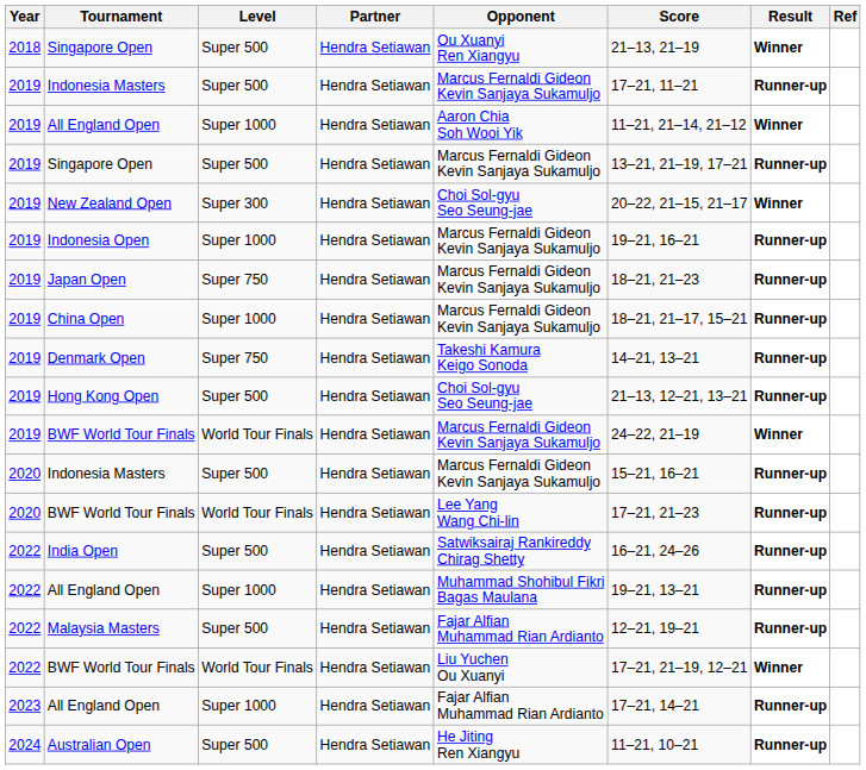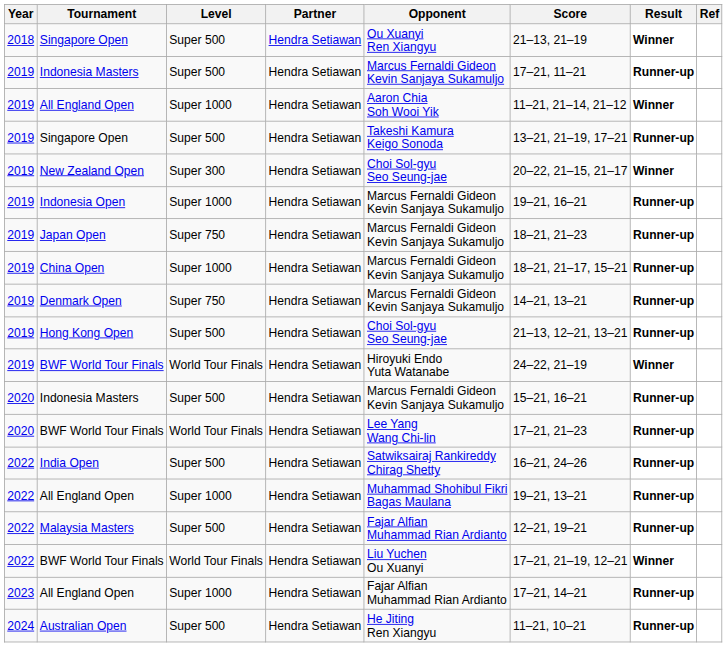 <table class="sortable wikitable" style="font-size: 90%">
 <tr>
 <th>Year</th>
 <th>Tournament</th>
 <th>Level</th>
 <th>Partner</th>
 <th>Opponent</th>
 <th>Score</th>
 <th>Result</th>
 <th>Ref</th>
 </tr>
 <tr>
 <td align="center"><a href='#'>2018</a></td>
 <td align="left"><a href='#'>Singapore Open</a></td>
 <td align="left">Super 500</td>
 <td align="left"> <a href='#'>Hendra Setiawan</a></td>
 <td align="left"> <a href='#'>Ou Xuanyi</a><br> <a href='#'>Ren Xiangyu</a></td>
 <td align="left">21–13, 21–19</td>
 <td style="text-align:left; background:white"> <strong>Winner</strong></td>
 <td style="text-align:center; background:white"></td>
 </tr>
 <tr>
 <td align="center"><a href='#'>2019</a></td>
 <td align="left"><a href='#'>Indonesia Masters</a></td>
 <td align="left">Super 500</td>
 <td align="left"> Hendra Setiawan</td>
 <td align="left"> <a href='#'>Marcus Fernaldi Gideon</a><br> <a href='#'>Kevin Sanjaya Sukamuljo</a></td>
 <td align="left">17–21, 11–21</td>
 <td style="text-align:left; background:white"> <strong>Runner-up</strong></td>
 <td style="text-align:center; background:white"></td>
 </tr>
 <tr>
 <td align="center"><a href='#'>2019</a></td>
 <td align="left"><a href='#'>All England Open</a></td>
 <td align="left">Super 1000</td>
 <td align="left"> Hendra Setiawan</td>
 <td align="left"> <a href='#'>Aaron Chia</a><br> <a href='#'>Soh Wooi Yik</a></td>
 <td align="left">11–21, 21–14, 21–12</td>
 <td style="text-align:left; background:white"> <strong>Winner</strong></td>
 <td style="text-align:center; background:white"></td>
 </tr>
 <tr>
 <td align="center"><a href='#'>2019</a></td>
 <td align="left">Singapore Open</td>
 <td align="left">Super 500</td>
 <td align="left"> Hendra Setiawan</td>
-<td align="left"> Marcus Fernaldi Gideon<br> Kevin Sanjaya Sukamuljo</td>
+<td align="left"> <a href='#'>Takeshi Kamura</a><br> <a href='#'>Keigo Sonoda</a></td>
 <td align="left">13–21, 21–19, 17–21</td>
 <td style="text-align:left; background:white"> <strong>Runner-up</strong></td>
 <td style="text-align:center; background:white"></td>
 </tr>
 <tr>
 <td align="center"><a href='#'>2019</a></td>
 <td align="left"><a href='#'>New Zealand Open</a></td>
 <td align="left">Super 300</td>
 <td align="left"> Hendra Setiawan</td>
 <td align="left"> <a href='#'>Choi Sol-gyu</a><br> <a href='#'>Seo Seung-jae</a></td>
 <td align="left">20–22, 21–15, 21–17</td>
 <td style="text-align:left; background:white"> <strong>Winner</strong></td>
 <td style="text-align:center; background:white"></td>
 </tr>
 <tr>
 <td align="center"><a href='#'>2019</a></td>
 <td align="left"><a href='#'>Indonesia Open</a></td>
 <td align="left">Super 1000</td>
 <td align="left"> Hendra Setiawan</td>
 <td align="left"> Marcus Fernaldi Gideon<br> Kevin Sanjaya Sukamuljo</td>
 <td align="left">19–21, 16–21</td>
 <td style="text-align:left; background:white"> <strong>Runner-up</strong></td>
 <td style="text-align:center; background:white"></td>
 </tr>
 <tr>
 <td align="center"><a href='#'>2019</a></td>
 <td align="left"><a href='#'>Japan Open</a></td>
 <td align="left">Super 750</td>
 <td align="left"> Hendra Setiawan</td>
 <td align="left"> Marcus Fernaldi Gideon<br> Kevin Sanjaya Sukamuljo</td>
 <td align="left">18–21, 21–23</td>
 <td style="text-align:left; background:white"> <strong>Runner-up</strong></td>
 <td style="text-align:center; background:white"></td>
 </tr>
 <tr>
 <td align="center"><a href='#'>2019</a></td>
 <td align="left"><a href='#'>China Open</a></td>
 <td align="left">Super 1000</td>
 <td align="left"> Hendra Setiawan</td>
 <td align="left"> Marcus Fernaldi Gideon<br> Kevin Sanjaya Sukamuljo</td>
 <td align="left">18–21, 21–17, 15–21</td>
 <td style="text-align:left; background:white"> <strong>Runner-up</strong></td>
 <td style="text-align:center; background:white"></td>
 </tr>
 <tr>
 <td align="center"><a href='#'>2019</a></td>
 <td align="left"><a href='#'>Denmark Open</a></td>
 <td align="left">Super 750</td>
 <td align="left"> Hendra Setiawan</td>
-<td align="left"> <a href='#'>Takeshi Kamura</a><br> <a href='#'>Keigo Sonoda</a></td>
+<td align="left"> Marcus Fernaldi Gideon<br> Kevin Sanjaya Sukamuljo</td>
 <td align="left">14–21, 13–21</td>
 <td style="text-align:left; background:white"> <strong>Runner-up</strong></td>
 <td style="text-align:center; background:white"></td>
 </tr>
 <tr>
 <td align="center"><a href='#'>2019</a></td>
 <td align="left"><a href='#'>Hong Kong Open</a></td>
 <td align="left">Super 500</td>
 <td align="left"> Hendra Setiawan</td>
 <td align="left"> <a href='#'>Choi Sol-gyu</a><br> <a href='#'>Seo Seung-jae</a></td>
 <td align="left">21–13, 12–21, 13–21</td>
 <td style="text-align:left; background:white"> <strong>Runner-up</strong></td>
 <td style="text-align:center; background:white"></td>
 </tr>
 <tr>
 <td align="center"><a href='#'>2019</a></td>
 <td align="left"><a href='#'>BWF World Tour Finals</a></td>
 <td align="left">World Tour Finals</td>
 <td align="left"> Hendra Setiawan</td>
-<td align="left"> <a href='#'>Marcus Fernaldi Gideon</a><br> <a href='#'>Kevin Sanjaya Sukamuljo</a></td>
+<td align="left"> Hiroyuki Endo<br> Yuta Watanabe</td>
 <td align="left">24–22, 21–19</td>
 <td style="text-align:left; background:white"> <strong>Winner</strong></td>
 <td style="text-align:center; background:white"></td>
 </tr>
 <tr>
 <td align="center"><a href='#'>2020</a></td>
 <td align="left">Indonesia Masters</td>
 <td align="left">Super 500</td>
 <td align="left"> Hendra Setiawan</td>
 <td align="left"> Marcus Fernaldi Gideon<br> Kevin Sanjaya Sukamuljo</td>
 <td align="left">15–21, 16–21</td>
 <td style="text-align:left; background:white"> <strong>Runner-up</strong></td>
 <td style="text-align:center; background:white"></td>
 </tr>
 <tr>
 <td align="center"><a href='#'>2020</a></td>
 <td align="left">BWF World Tour Finals</td>
 <td align="left">World Tour Finals</td>
 <td align="left"> Hendra Setiawan</td>
 <td align="left"> <a href='#'>Lee Yang</a><br> <a href='#'>Wang Chi-lin</a></td>
 <td align="left">17–21, 21–23</td>
 <td style="text-align:left; background:white"> <strong>Runner-up</strong></td>
 <td style="text-align:center; background:white"></td>
 </tr>
 <tr>
 <td align="center"><a href='#'>2022</a></td>
 <td align="left"><a href='#'>India Open</a></td>
 <td align="left">Super 500</td>
 <td align="left"> Hendra Setiawan</td>
 <td align="left"> <a href='#'>Satwiksairaj Rankireddy</a><br> <a href='#'>Chirag Shetty</a></td>
 <td align="left">16–21, 24–26</td>
 <td style="text-align:left; background:white"> <strong>Runner-up</strong></td>
 <td style="text-align:center; background:white"></td>
 </tr>
 <tr>
 <td align="center"><a href='#'>2022</a></td>
 <td align="left">All England Open</td>
 <td align="left">Super 1000</td>
 <td align="left"> Hendra Setiawan</td>
 <td align="left"> <a href='#'>Muhammad Shohibul Fikri</a><br> <a href='#'>Bagas Maulana</a></td>
 <td align="left">19–21, 13–21</td>
 <td style="text-align:left; background:white"> <strong>Runner-up</strong></td>
 <td style="text-align:center; background:white"></td>
 </tr>
 <tr>
 <td align="center"><a href='#'>2022</a></td>
 <td align="left"><a href='#'>Malaysia Masters</a></td>
 <td align="left">Super 500</td>
 <td align="left"> Hendra Setiawan</td>
 <td align="left"> <a href='#'>Fajar Alfian</a><br> <a href='#'>Muhammad Rian Ardianto</a></td>
 <td align="left">12–21, 19–21</td>
 <td style="text-align:left; background:white"> <strong>Runner-up</strong></td>
 <td style="text-align:center; background:white"></td>
 </tr>
 <tr>
 <td align="center"><a href='#'>2022</a></td>
 <td align="left">BWF World Tour Finals</td>
 <td align="left">World Tour Finals</td>
 <td align="left"> Hendra Setiawan</td>
 <td align="left"> <a href='#'>Liu Yuchen</a><br> Ou Xuanyi</td>
 <td align="left">17–21, 21–19, 12–21</td>
 <td style="text-align:left; background:white"> <strong>Winner</strong></td>
 <td style="text-align:center; background:white"></td>
 </tr>
 <tr>
 <td align="center"><a href='#'>2023</a></td>
 <td align="left">All England Open</td>
 <td align="left">Super 1000</td>
 <td align="left"> Hendra Setiawan</td>
 <td align="left"> Fajar Alfian<br> Muhammad Rian Ardianto</td>
 <td align="left">17–21, 14–21</td>
 <td style="text-align:left; background:white"> <strong>Runner-up</strong></td>
 <td style="text-align:center; background:white"></td>
 </tr>
 <tr>
 <td align="center"><a href='#'>2024</a></td>
 <td align="left"><a href='#'>Australian Open</a></td>
 <td align="left">Super 500</td>
 <td align="left"> Hendra Setiawan</td>
 <td align="left"> <a href='#'>He Jiting</a><br> Ren Xiangyu</td>
 <td align="left">11–21, 10–21</td>
 <td style="text-align:left; background:white"> <strong>Runner-up</strong></td>
 <td style="text-align:center; background:white"></td>
 </tr>
 </table>
